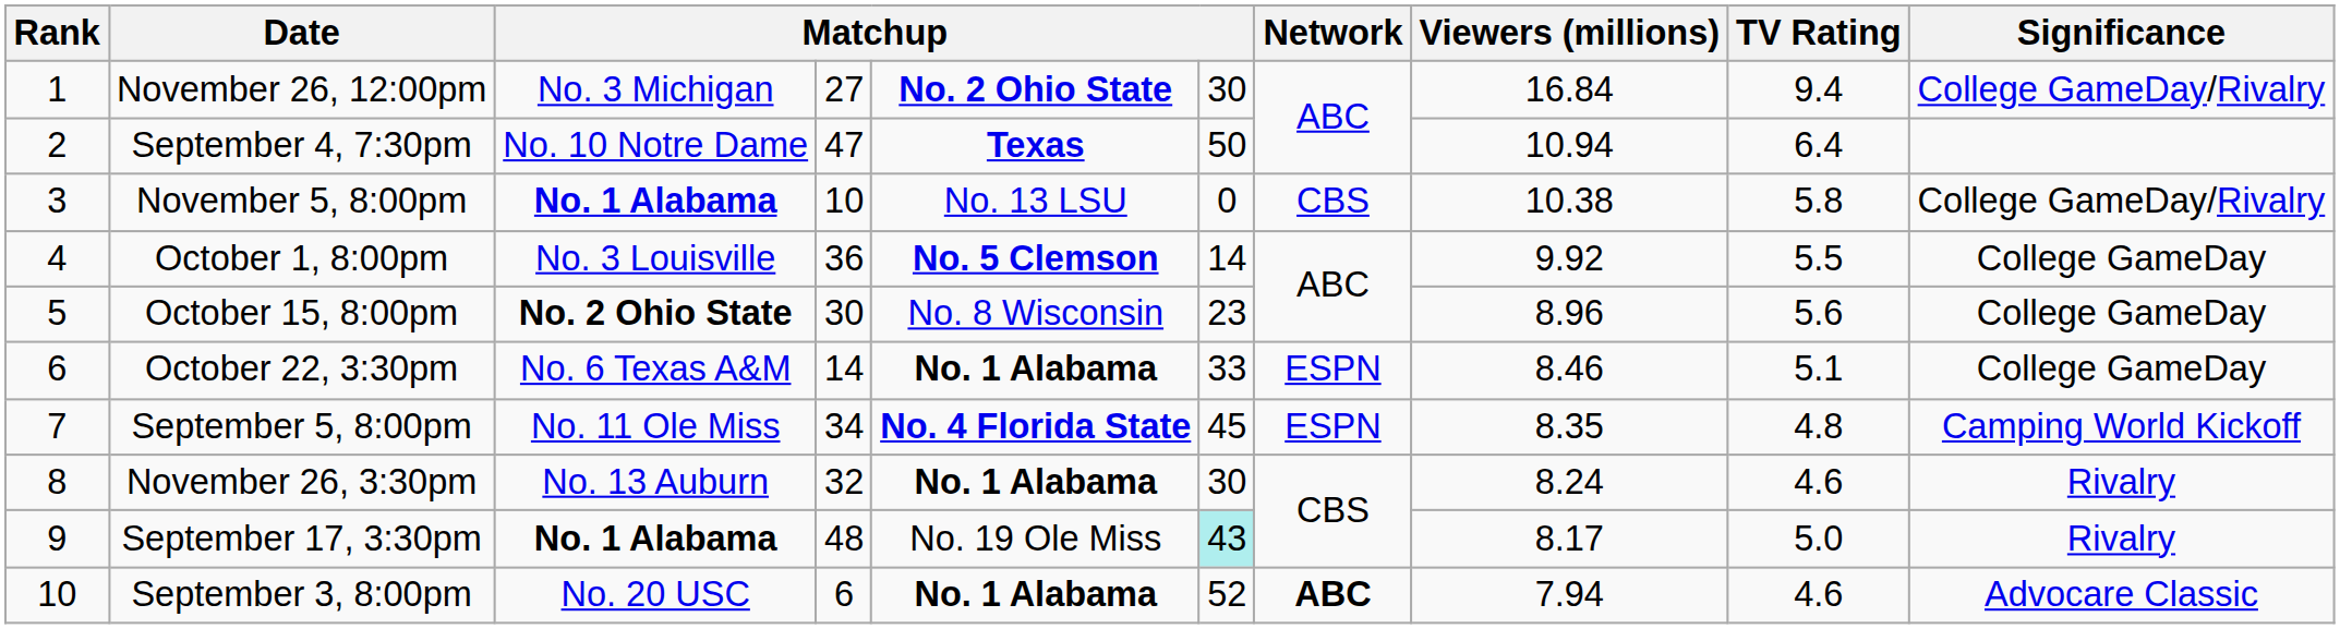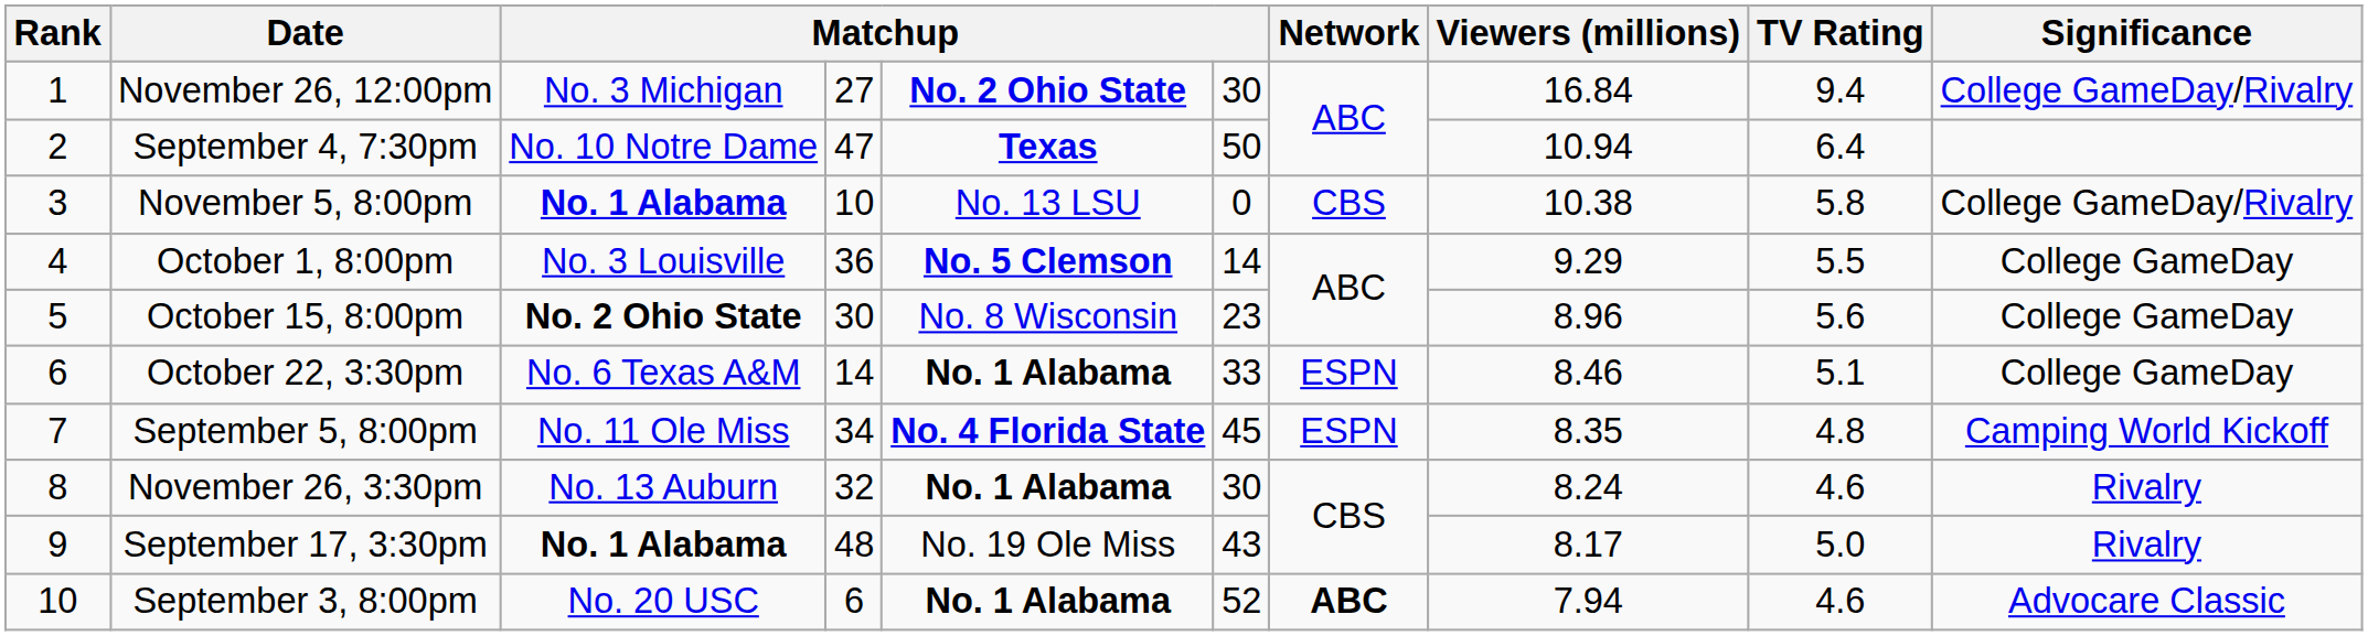 <table class="wikitable" style="text-align:center;">
 <tr>
 <th>Rank</th>
 <th>Date</th>
 <th colspan=4>Matchup</th>
 <th>Network</th>
 <th>Viewers (millions)</th>
 <th>TV Rating</th>
 <th>Significance</th>
 </tr>
 <tr>
 <td>1</td>
 <td>November 26, 12:00pm</td>
 <td><a href='#'>No. 3 Michigan</a></td>
 <td>27</td>
 <td><strong><a href='#'>No. 2 Ohio State</a></strong></td>
 <td>30</td>
 <td rowspan=2><a href='#'>ABC</a></td>
 <td>16.84</td>
 <td>9.4</td>
 <td><a href='#'>College GameDay</a>/<a href='#'>Rivalry</a></td>
 </tr>
 <tr>
 <td>2</td>
 <td>September 4, 7:30pm</td>
 <td><a href='#'>No. 10 Notre Dame</a></td>
 <td>47</td>
 <td><strong><a href='#'>Texas</a></strong></td>
 <td>50</td>
 <td>10.94</td>
 <td>6.4</td>
 <td></td>
 </tr>
 <tr>
 <td>3</td>
 <td>November 5, 8:00pm</td>
 <td><strong><a href='#'>No. 1 Alabama</a></strong></td>
 <td>10</td>
 <td><a href='#'>No. 13 LSU</a></td>
 <td>0</td>
 <td><a href='#'>CBS</a></td>
 <td>10.38</td>
 <td>5.8</td>
 <td>College GameDay/<a href='#'>Rivalry</a></td>
 </tr>
 <tr>
 <td>4</td>
 <td>October 1, 8:00pm</td>
 <td><a href='#'>No. 3 Louisville</a></td>
 <td>36</td>
 <td><strong><a href='#'>No. 5 Clemson</a></strong></td>
 <td>14</td>
 <td rowspan=2>ABC</td>
-<td>9.92</td>
+<td>9.29</td>
 <td>5.5</td>
 <td>College GameDay</td>
 </tr>
 <tr>
 <td>5</td>
 <td>October 15, 8:00pm</td>
 <td><strong>No. 2 Ohio State</strong></td>
 <td>30</td>
 <td><a href='#'>No. 8 Wisconsin</a></td>
 <td>23</td>
 <td>8.96</td>
 <td>5.6</td>
 <td>College GameDay</td>
 </tr>
 <tr>
 <td>6</td>
 <td>October 22, 3:30pm</td>
 <td><a href='#'>No. 6 Texas A&M</a></td>
 <td>14</td>
 <td><strong>No. 1 Alabama</strong></td>
 <td>33</td>
 <td><a href='#'>ESPN</a></td>
 <td>8.46</td>
 <td>5.1</td>
 <td>College GameDay</td>
 </tr>
 <tr>
 <td>7</td>
 <td>September 5, 8:00pm</td>
 <td><a href='#'>No. 11 Ole Miss</a></td>
 <td>34</td>
 <td><strong><a href='#'>No. 4 Florida State</a></strong></td>
 <td>45</td>
 <td><a href='#'>ESPN</a></td>
 <td>8.35</td>
 <td>4.8</td>
 <td><a href='#'>Camping World Kickoff</a></td>
 </tr>
 <tr>
 <td>8</td>
 <td>November 26, 3:30pm</td>
 <td><a href='#'>No. 13 Auburn</a></td>
 <td>32</td>
 <td><strong>No. 1 Alabama</strong></td>
 <td>30</td>
 <td rowspan=2>CBS</td>
 <td>8.24</td>
 <td>4.6</td>
 <td><a href='#'>Rivalry</a></td>
 </tr>
 <tr>
 <td>9</td>
 <td>September 17, 3:30pm</td>
 <td><strong>No. 1 Alabama</strong></td>
 <td>48</td>
 <td>No. 19 Ole Miss</td>
-<td style="background: paleturquoise;">43</td>
+<td>43</td>
 <td>8.17</td>
 <td>5.0</td>
 <td><a href='#'>Rivalry</a></td>
 </tr>
 <tr>
 <td>10</td>
 <td>September 3, 8:00pm</td>
 <td><a href='#'>No. 20 USC</a></td>
 <td>6</td>
 <td><strong>No. 1 Alabama</strong></td>
 <td>52</td>
 <td><strong>ABC</strong></td>
 <td>7.94</td>
 <td>4.6</td>
 <td><a href='#'>Advocare Classic</a></td>
 </tr>
 </table>
